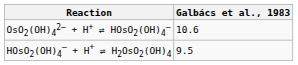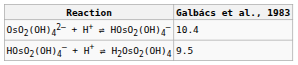 <table class="wikitable">
 <tr>
 <th>Reaction</th>
 <th>Galbács et al., 1983</th>
 </tr>
 <tr>
 <td>OsO<sub>2</sub>(OH)<sub>4</sub><sup>2–</sup> + H<sup>+</sup> ⇌ HOsO<sub>2</sub>(OH)<sub>4</sub><sup>–</sup></td>
-<td>10.6</td>
+<td>10.4</td>
 </tr>
 <tr>
 <td>HOsO<sub>2</sub>(OH)<sub>4</sub><sup>–</sup> + H<sup>+</sup> ⇌ H<sub>2</sub>OsO<sub>2</sub>(OH)<sub>4</sub></td>
 <td>9.5</td>
 </tr>
 </table>
